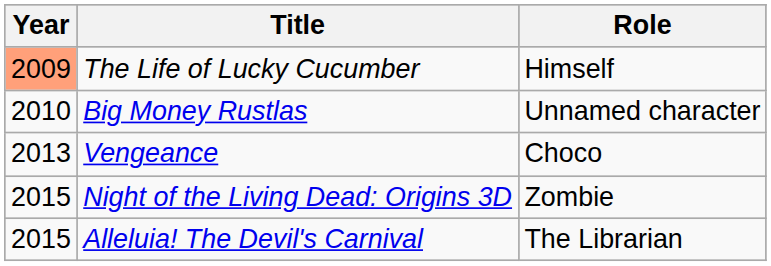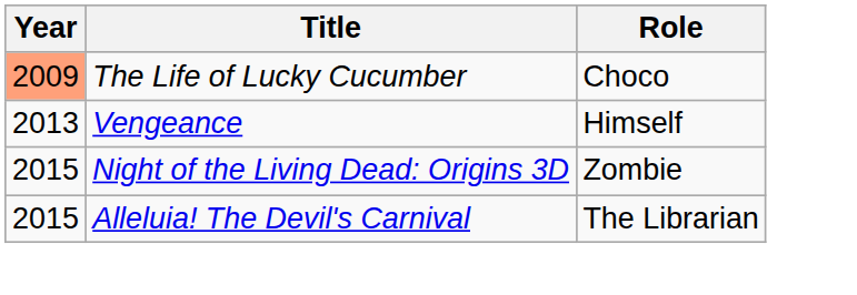 <table class="wikitable sortable">
 <tr>
 <th>Year</th>
 <th>Title</th>
 <th>Role</th>
 </tr>
 <tr>
 <td style="background: lightsalmon;">2009</td>
 <td><em>The Life of Lucky Cucumber</em></td>
-<td>Himself</td>
-</tr>
-<tr>
-<td>2010</td>
-<td><em><a href='#'>Big Money Rustlas</a></em></td>
-<td>Unnamed character</td>
+<td>Choco</td>
 </tr>
 <tr>
 <td>2013</td>
 <td><em><a href='#'>Vengeance</a></em></td>
-<td>Choco</td>
+<td>Himself</td>
 </tr>
 <tr>
 <td>2015</td>
 <td><em><a href='#'>Night of the Living Dead: Origins 3D</a></em></td>
 <td>Zombie</td>
 </tr>
 <tr>
 <td>2015</td>
 <td><em><a href='#'>Alleluia! The Devil's Carnival</a></em></td>
 <td>The Librarian</td>
 </tr>
 </table>
